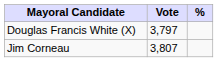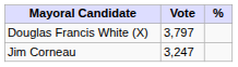 <table class="wikitable">
 <tr>
 <th style="background:#ddf; width:200px;">Mayoral Candidate </th>
 <th style="background:#ddf; width:50px;">Vote</th>
 <th style="background:#ddf; width:30px;">%</th>
 </tr>
 <tr>
 <td>Douglas Francis White (X)</td>
 <td>3,797</td>
 <td></td>
 </tr>
 <tr>
 <td>Jim Corneau</td>
-<td>3,807</td>
+<td>3,247</td>
 <td></td>
 </tr>
 </table>
